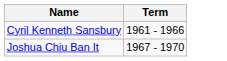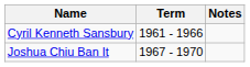 <table class="wikitable" border="1">
 <tr>
 <th>Name</th>
 <th>Term</th>
+<th>Notes</th>
 </tr>
 <tr>
 <td><a href='#'>Cyril Kenneth Sansbury</a></td>
 <td>1961 - 1966</td>
+<td></td>
 </tr>
 <tr>
 <td><a href='#'>Joshua Chiu Ban It</a></td>
 <td>1967 - 1970</td>
+<td></td>
 </tr>
 </table>
